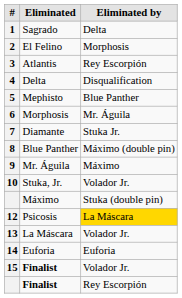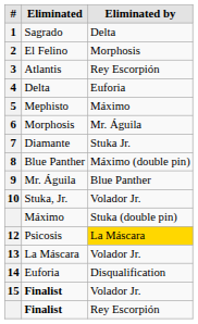 <table class="wikitable">
 <tr>
 <th scope="col" style="background: #e3e3e3;">#</th>
 <th scope="col" style="background: #e3e3e3;">Eliminated</th>
 <th scope="col" style="background: #e3e3e3;">Eliminated by</th>
 </tr>
 <tr>
 <th scope="row">1</th>
 <td>Sagrado</td>
 <td>Delta</td>
 </tr>
 <tr>
 <th scope="row">2</th>
 <td>El Felino</td>
 <td>Morphosis</td>
 </tr>
 <tr>
 <th scope="row">3</th>
 <td>Atlantis</td>
 <td>Rey Escorpión</td>
 </tr>
 <tr>
 <th scope="row">4</th>
 <td>Delta</td>
-<td>Disqualification</td>
+<td>Euforia</td>
 </tr>
 <tr>
 <th scope="row">5</th>
 <td>Mephisto</td>
-<td>Blue Panther</td>
+<td>Máximo</td>
 </tr>
 <tr>
 <th scope="row">6</th>
 <td>Morphosis</td>
 <td>Mr. Águila</td>
 </tr>
 <tr>
 <th scope="row">7</th>
 <td>Diamante</td>
 <td>Stuka Jr.</td>
 </tr>
 <tr>
 <th scope="row">8</th>
 <td>Blue Panther</td>
 <td>Máximo (double pin)</td>
 </tr>
 <tr>
 <th scope="row">9</th>
 <td>Mr. Águila</td>
-<td>Máximo</td>
+<td>Blue Panther</td>
 </tr>
 <tr>
 <th scope="row">10</th>
 <td>Stuka, Jr.</td>
 <td>Volador Jr.</td>
 </tr>
 <tr>
 <th scope="row"></th>
 <td>Máximo</td>
 <td>Stuka (double pin)</td>
 </tr>
 <tr>
 <th scope="row">12</th>
 <td>Psicosis</td>
 <td style="background: gold;">La Máscara</td>
 </tr>
 <tr>
 <th scope="row">13</th>
 <td>La Máscara</td>
 <td>Volador Jr.</td>
 </tr>
 <tr>
 <th scope="row">14</th>
 <td>Euforia</td>
-<td>Euforia</td>
+<td>Disqualification</td>
 </tr>
 <tr>
 <th scope="row">15</th>
 <td><strong>Finalist</strong></td>
 <td>Volador Jr.</td>
 </tr>
 <tr>
 <th scope="row"></th>
 <td><strong>Finalist</strong></td>
 <td>Rey Escorpión</td>
 </tr>
 </table>
